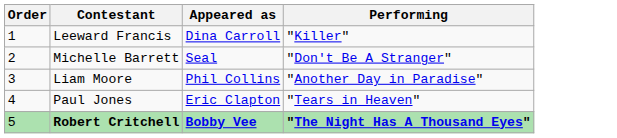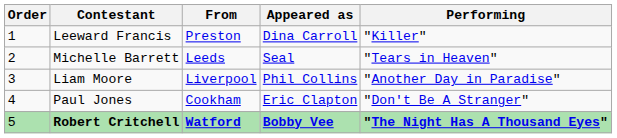 <table class="wikitable">
 <tr>
 <th>Order</th>
 <th>Contestant</th>
+<th>From</th>
 <th>Appeared as</th>
 <th>Performing</th>
 </tr>
 <tr>
 <td>1</td>
 <td>Leeward Francis</td>
+<td><a href='#'>Preston</a></td>
 <td><a href='#'>Dina Carroll</a></td>
 <td>"<a href='#'>Killer</a>"</td>
 </tr>
 <tr>
 <td>2</td>
 <td>Michelle Barrett</td>
+<td><a href='#'>Leeds</a></td>
 <td><a href='#'>Seal</a></td>
-<td>"<a href='#'>Don't Be A Stranger</a>"</td>
+<td>"<a href='#'>Tears in Heaven</a>"</td>
 </tr>
 <tr>
 <td>3</td>
 <td>Liam Moore</td>
+<td><a href='#'>Liverpool</a></td>
 <td><a href='#'>Phil Collins</a></td>
 <td>"<a href='#'>Another Day in Paradise</a>"</td>
 </tr>
 <tr>
 <td>4</td>
 <td>Paul Jones</td>
+<td><a href='#'>Cookham</a></td>
 <td><a href='#'>Eric Clapton</a></td>
-<td>"<a href='#'>Tears in Heaven</a>"</td>
+<td>"<a href='#'>Don't Be A Stranger</a>"</td>
 </tr>
 <tr style="background:#ACE1AF;">
 <td>5</td>
 <td><strong>Robert Critchell</strong></td>
+<td><strong><a href='#'>Watford</a></strong></td>
 <td><strong><a href='#'>Bobby Vee</a></strong></td>
 <td><strong>"<a href='#'>The Night Has A Thousand Eyes</a>"</strong></td>
 </tr>
 </table>
